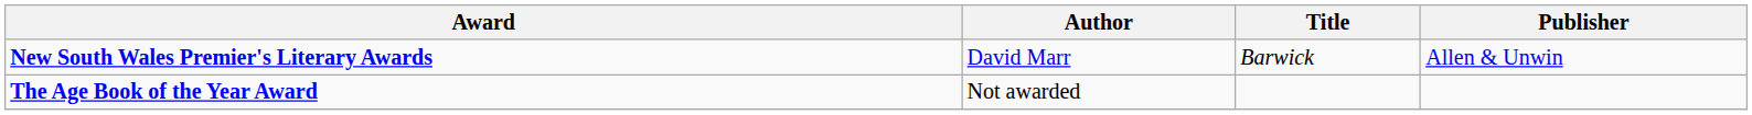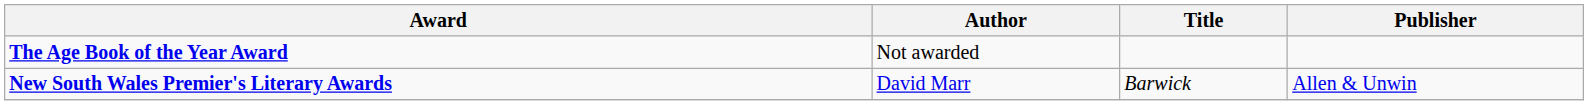 <table class="wikitable" width=100%>
 <tr>
 <th>Award</th>
 <th>Author</th>
 <th>Title</th>
 <th>Publisher</th>
 </tr>
 <tr>
+<td><strong><a href='#'>The Age Book of the Year Award</a></strong></td>
+<td>Not awarded</td>
+<td></td>
+<td></td>
+</tr>
+<tr>
 <td><strong><a href='#'>New South Wales Premier's Literary Awards</a></strong></td>
 <td><a href='#'>David Marr</a></td>
 <td><em>Barwick</em></td>
 <td><a href='#'>Allen & Unwin</a></td>
 </tr>
 <tr>
-<td><strong><a href='#'>The Age Book of the Year Award</a></strong></td>
-<td>Not awarded</td>
-<td></td>
-<td></td>
-</tr>
-<tr>
 </tr>
 </table>
